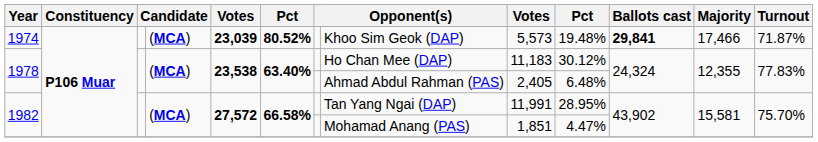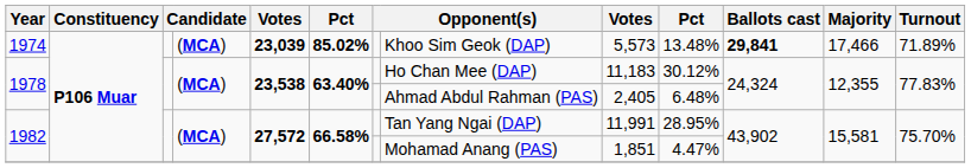 <table class="wikitable" style="margin:0.5em ; font-size:95%">
 <tr>
 <th>Year</th>
 <th>Constituency</th>
 <th colspan=2>Candidate</th>
 <th>Votes</th>
 <th>Pct</th>
 <th colspan=2>Opponent(s)</th>
 <th>Votes</th>
 <th>Pct</th>
 <th>Ballots cast</th>
 <th>Majority</th>
 <th>Turnout</th>
 </tr>
 <tr>
 <td><a href='#'>1974</a></td>
 <td rowspan=5><strong>P106 <a href='#'>Muar</a></strong></td>
 <td></td>
 <td> (<a href='#'><strong>MCA</strong></a>)</td>
 <td align=right><strong>23,039</strong></td>
-<td><strong>80.52%</strong></td>
+<td><strong>85.02%</strong></td>
 <td></td>
 <td>Khoo Sim Geok (<a href='#'>DAP</a>)</td>
 <td align=right>5,573</td>
-<td>19.48%</td>
+<td>13.48%</td>
 <td><strong>29,841</strong></td>
 <td>17,466</td>
-<td>71.87%</td>
+<td>71.89%</td>
 </tr>
 <tr>
 <td rowspan=2><a href='#'>1978</a></td>
 <td rowspan=2 ></td>
 <td rowspan=2> (<a href='#'><strong>MCA</strong></a>)</td>
 <td rowspan=2 align=right><strong>23,538</strong></td>
 <td rowspan=2><strong>63.40%</strong></td>
 <td></td>
 <td>Ho Chan Mee (<a href='#'>DAP</a>)</td>
 <td align=right>11,183</td>
 <td>30.12%</td>
 <td rowspan=2>24,324</td>
 <td rowspan=2>12,355</td>
 <td rowspan=2>77.83%</td>
 </tr>
 <tr>
 <td></td>
 <td>Ahmad Abdul Rahman (<a href='#'>PAS</a>)</td>
 <td align=right>2,405</td>
 <td align=right>6.48%</td>
 </tr>
 <tr>
 <td rowspan=2><a href='#'>1982</a></td>
 <td rowspan=2 ></td>
 <td rowspan=2> (<a href='#'><strong>MCA</strong></a>)</td>
 <td rowspan=2 align=right><strong>27,572</strong></td>
 <td rowspan=2><strong>66.58%</strong></td>
 <td></td>
 <td>Tan Yang Ngai (<a href='#'>DAP</a>)</td>
 <td align=right>11,991</td>
 <td>28.95%</td>
 <td rowspan=2>43,902</td>
 <td rowspan=2>15,581</td>
 <td rowspan=2>75.70%</td>
 </tr>
 <tr>
 <td></td>
 <td>Mohamad Anang (<a href='#'>PAS</a>)</td>
 <td align=right>1,851</td>
 <td align=right>4.47%</td>
 </tr>
 <tr>
 </tr>
 </table>
